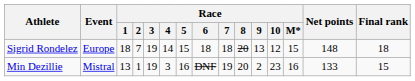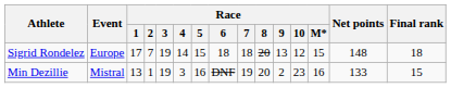 <table class="wikitable" style="font-size:90%">
 <tr>
 <th rowspan=2>Athlete</th>
 <th rowspan=2>Event</th>
 <th colspan=11>Race</th>
 <th rowspan=2>Net points</th>
 <th rowspan=2>Final rank</th>
 </tr>
 <tr style="font-size:95%">
 <th>1</th>
 <th>2</th>
 <th>3</th>
 <th>4</th>
 <th>5</th>
 <th>6</th>
 <th>7</th>
 <th>8</th>
 <th>9</th>
 <th>10</th>
 <th>M*</th>
 </tr>
 <tr align=center>
 <td align=left><a href='#'>Sigrid Rondelez</a></td>
 <td align=left><a href='#'>Europe</a></td>
-<td>18</td>
+<td>17</td>
 <td>7</td>
 <td>19</td>
 <td>14</td>
 <td>15</td>
 <td>18</td>
 <td>18</td>
 <td><s>20</s></td>
 <td>13</td>
 <td>12</td>
 <td>15</td>
 <td>148</td>
 <td>18</td>
 </tr>
 <tr align=center>
 <td align=left><a href='#'>Min Dezillie</a></td>
 <td align=left><a href='#'>Mistral</a></td>
 <td>13</td>
 <td>1</td>
 <td>19</td>
 <td>3</td>
 <td>16</td>
 <td><s>DNF</s></td>
 <td>19</td>
 <td>20</td>
 <td>2</td>
 <td>23</td>
 <td>16</td>
 <td>133</td>
 <td>15</td>
 </tr>
 </table>
